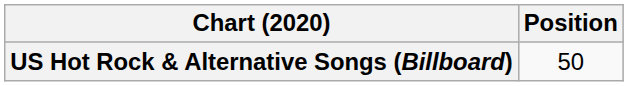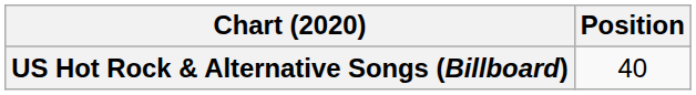 <table class="wikitable plainrowheaders" style="text-align:center">
 <tr>
 <th scope="col">Chart (2020)</th>
 <th scope="col">Position</th>
 </tr>
 <tr>
 <th scope="row">US Hot Rock & Alternative Songs (<em>Billboard</em>)</th>
-<td>50</td>
+<td>40</td>
 </tr>
 </table>
